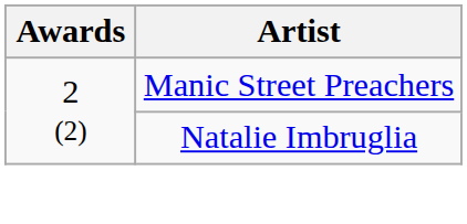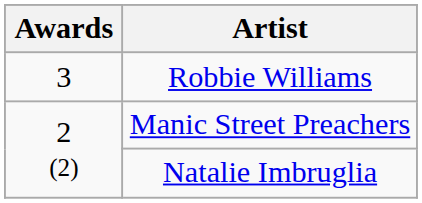 <table class="wikitable" rowspan="2" style="text-align:center;">
 <tr>
 <th scope="col" style="width:55px;">Awards</th>
 <th scope="col" style="text-align:center;">Artist</th>
+</tr>
+<tr>
+<td>3</td>
+<td><a href='#'>Robbie Williams</a></td>
 </tr>
 <tr>
 <td rowspan="2">2<br><small>(2)</small></td>
 <td><a href='#'>Manic Street Preachers</a></td>
 </tr>
 <tr>
 <td><a href='#'>Natalie Imbruglia</a></td>
 </tr>
 </table>
